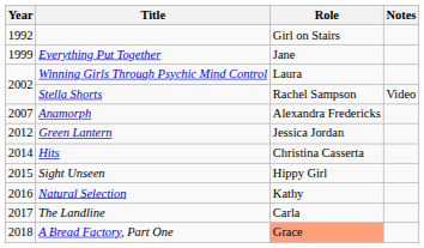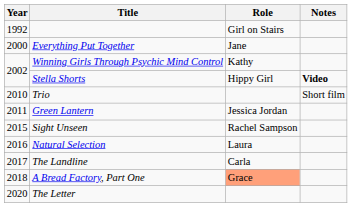 <table class="wikitable sortable">
 <tr>
 <th>Year</th>
 <th>Title</th>
 <th>Role</th>
 <th class="unsortable">Notes</th>
 </tr>
 <tr>
 <td>1992</td>
 <td><em></em></td>
 <td>Girl on Stairs</td>
 <td></td>
 </tr>
 <tr>
-<td>1999</td>
+<td>2000</td>
 <td><em><a href='#'>Everything Put Together</a></em></td>
 <td>Jane</td>
 <td></td>
 </tr>
 <tr>
 <td rowspan=2>2002</td>
 <td><em><a href='#'>Winning Girls Through Psychic Mind Control</a></em></td>
-<td>Laura</td>
+<td>Kathy</td>
 <td></td>
 </tr>
 <tr>
 <td><em><a href='#'>Stella Shorts</a></em></td>
-<td>Rachel Sampson</td>
-<td>Video</td>
+<td>Hippy Girl</td>
+<td><strong>Video</strong></td>
 </tr>
 <tr>
-<td>2007</td>
-<td><em><a href='#'>Anamorph</a></em></td>
-<td>Alexandra Fredericks</td>
+<td>2010</td>
+<td><em>Trio</em></td>
 <td></td>
+<td>Short film</td>
 </tr>
 <tr>
-<td>2012</td>
+<td>2011</td>
 <td><em><a href='#'>Green Lantern</a></em></td>
 <td>Jessica Jordan</td>
 <td></td>
 </tr>
 <tr>
-<td>2014</td>
-<td><em><a href='#'>Hits</a></em></td>
-<td>Christina Casserta</td>
-<td></td>
-</tr>
-<tr>
 <td>2015</td>
 <td><em>Sight Unseen</em></td>
-<td>Hippy Girl</td>
+<td>Rachel Sampson</td>
 <td></td>
 </tr>
 <tr>
 <td>2016</td>
 <td><em><a href='#'>Natural Selection</a></em></td>
-<td>Kathy</td>
+<td>Laura</td>
 <td></td>
 </tr>
 <tr>
 <td>2017</td>
 <td><em>The Landline</em></td>
 <td>Carla</td>
 <td></td>
 </tr>
 <tr>
 <td>2018</td>
 <td><em><a href='#'>A Bread Factory</a>, Part One</em></td>
 <td style="background: lightsalmon;">Grace</td>
 <td></td>
 </tr>
+<tr>
+<td>2020</td>
+<td><em>The Letter</em></td>
+<td></td>
+<td></td>
+</tr>
 </table>
